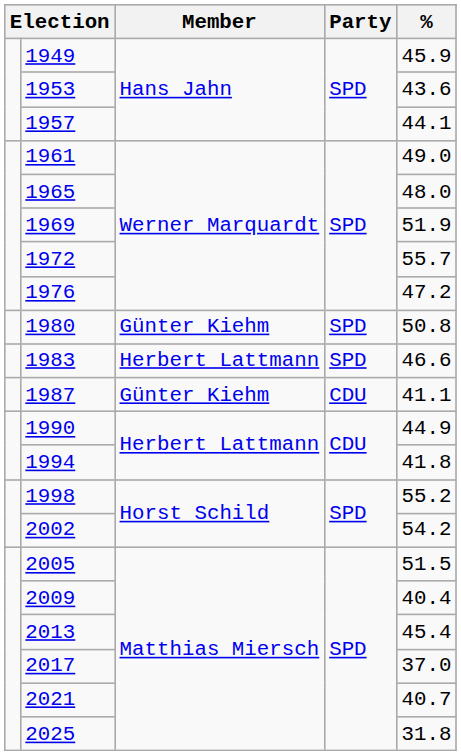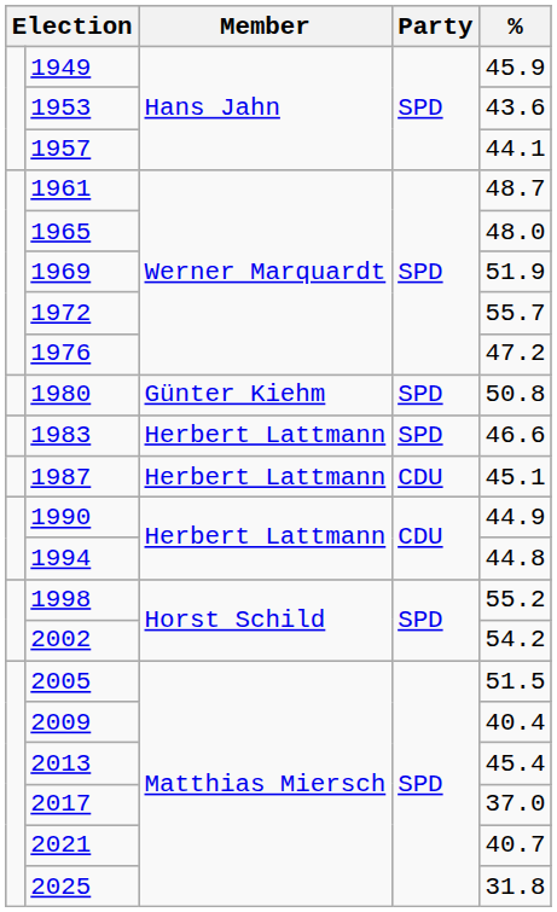 <table class=wikitable>
 <tr>
 <th colspan=2>Election</th>
 <th>Member</th>
 <th>Party</th>
 <th>%</th>
 </tr>
 <tr>
 <td rowspan=3 bgcolor=></td>
 <td><a href='#'>1949</a></td>
 <td rowspan=3><a href='#'>Hans Jahn</a></td>
 <td rowspan=3><a href='#'>SPD</a></td>
 <td align=right>45.9</td>
 </tr>
 <tr>
 <td><a href='#'>1953</a></td>
 <td align=right>43.6</td>
 </tr>
 <tr>
 <td><a href='#'>1957</a></td>
 <td align=right>44.1</td>
 </tr>
 <tr>
 <td rowspan=5 bgcolor=></td>
 <td><a href='#'>1961</a></td>
 <td rowspan=5><a href='#'>Werner Marquardt</a></td>
 <td rowspan=5><a href='#'>SPD</a></td>
-<td align=right>49.0</td>
+<td align=right>48.7</td>
 </tr>
 <tr>
 <td><a href='#'>1965</a></td>
 <td align=right>48.0</td>
 </tr>
 <tr>
 <td><a href='#'>1969</a></td>
 <td align=right>51.9</td>
 </tr>
 <tr>
 <td><a href='#'>1972</a></td>
 <td align=right>55.7</td>
 </tr>
 <tr>
 <td><a href='#'>1976</a></td>
 <td align=right>47.2</td>
 </tr>
 <tr>
 <td bgcolor=></td>
 <td><a href='#'>1980</a></td>
 <td><a href='#'>Günter Kiehm</a></td>
 <td><a href='#'>SPD</a></td>
 <td align=right>50.8</td>
 </tr>
 <tr>
 <td bgcolor=></td>
 <td><a href='#'>1983</a></td>
 <td><a href='#'>Herbert Lattmann</a></td>
 <td><a href='#'>SPD</a></td>
 <td align=right>46.6</td>
 </tr>
 <tr>
 <td bgcolor=></td>
 <td><a href='#'>1987</a></td>
-<td><a href='#'>Günter Kiehm</a></td>
+<td><a href='#'>Herbert Lattmann</a></td>
 <td><a href='#'>CDU</a></td>
-<td align=right>41.1</td>
+<td align=right>45.1</td>
 </tr>
 <tr>
 <td rowspan=2 bgcolor=></td>
 <td><a href='#'>1990</a></td>
 <td rowspan=2><a href='#'>Herbert Lattmann</a></td>
 <td rowspan=2><a href='#'>CDU</a></td>
 <td align=right>44.9</td>
 </tr>
 <tr>
 <td><a href='#'>1994</a></td>
-<td align=right>41.8</td>
+<td align=right>44.8</td>
 </tr>
 <tr>
 <td rowspan=2 bgcolor=></td>
 <td><a href='#'>1998</a></td>
 <td rowspan=2><a href='#'>Horst Schild</a></td>
 <td rowspan=2><a href='#'>SPD</a></td>
 <td align=right>55.2</td>
 </tr>
 <tr>
 <td><a href='#'>2002</a></td>
 <td align=right>54.2</td>
 </tr>
 <tr>
 <td rowspan=6 bgcolor=></td>
 <td><a href='#'>2005</a></td>
 <td rowspan=6><a href='#'>Matthias Miersch</a></td>
 <td rowspan=6><a href='#'>SPD</a></td>
 <td align=right>51.5</td>
 </tr>
 <tr>
 <td><a href='#'>2009</a></td>
 <td align=right>40.4</td>
 </tr>
 <tr>
 <td><a href='#'>2013</a></td>
 <td align=right>45.4</td>
 </tr>
 <tr>
 <td><a href='#'>2017</a></td>
 <td align=right>37.0</td>
 </tr>
 <tr>
 <td><a href='#'>2021</a></td>
 <td align=right>40.7</td>
 </tr>
 <tr>
 <td><a href='#'>2025</a></td>
 <td align=right>31.8</td>
 </tr>
 </table>
